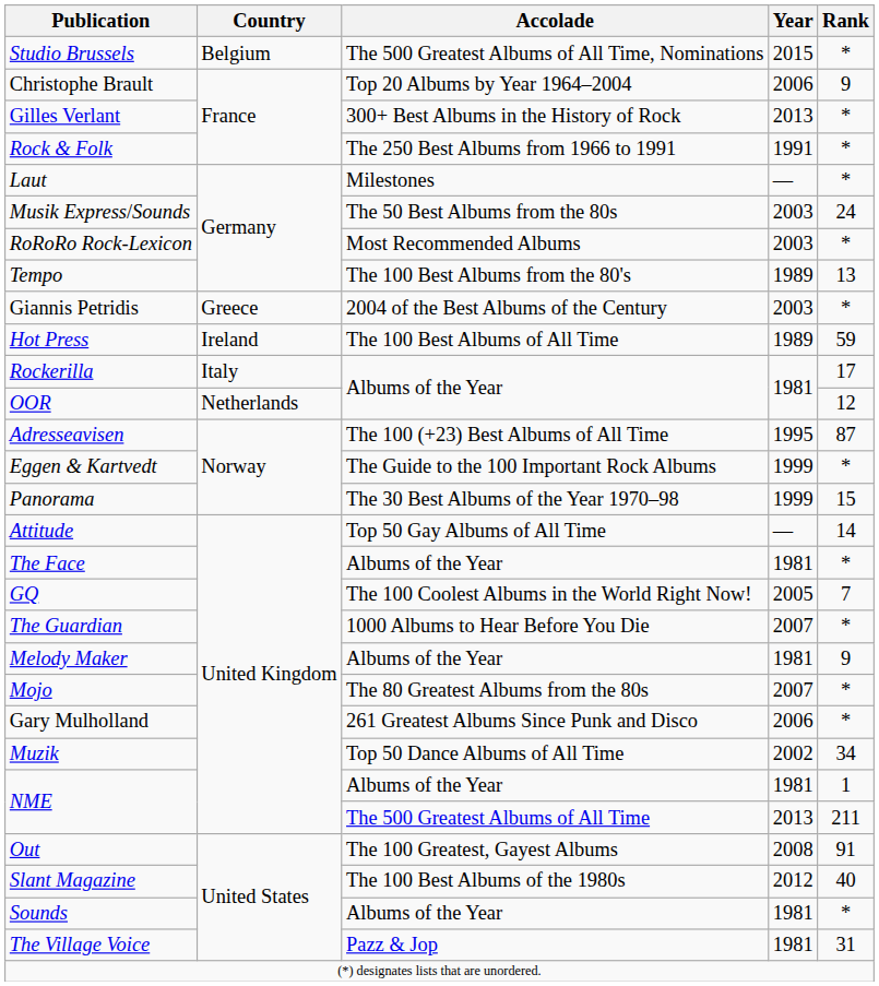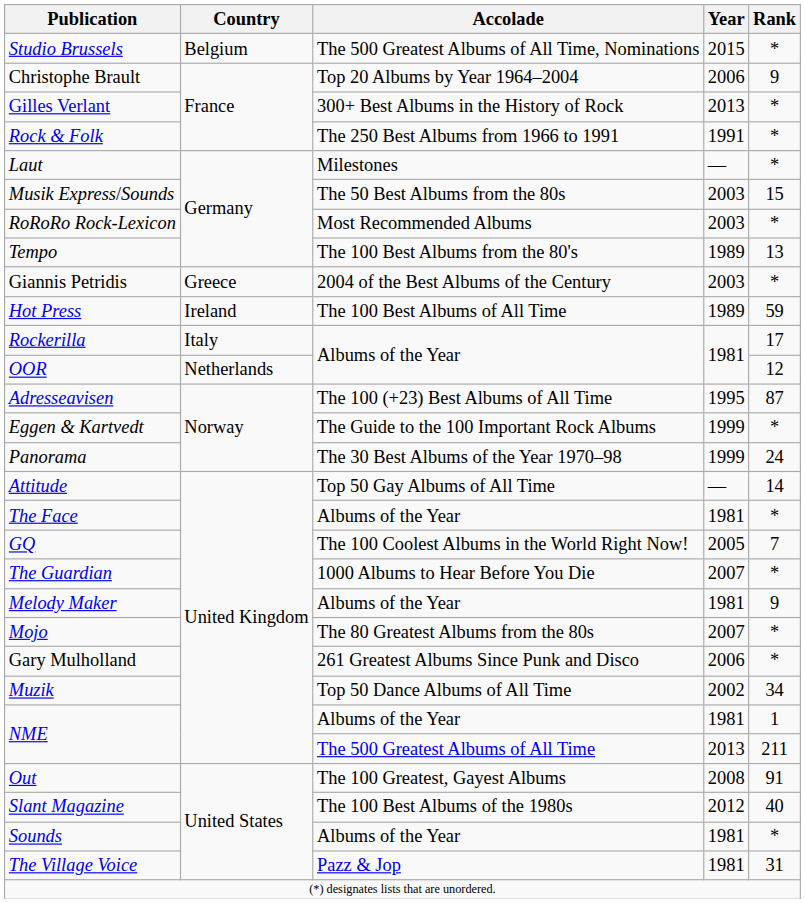 <table class="wikitable sortable">
 <tr>
 <th>Publication</th>
 <th>Country</th>
 <th>Accolade</th>
 <th>Year</th>
 <th>Rank</th>
 </tr>
 <tr>
 <td><em><a href='#'>Studio Brussels</a></em></td>
 <td>Belgium</td>
 <td>The 500 Greatest Albums of All Time, Nominations</td>
 <td>2015</td>
 <td style="text-align:center;">*</td>
 </tr>
 <tr>
 <td>Christophe Brault</td>
 <td rowspan=3>France</td>
 <td>Top 20 Albums by Year 1964–2004</td>
 <td>2006</td>
 <td style="text-align:center;">9</td>
 </tr>
 <tr>
 <td><a href='#'>Gilles Verlant</a></td>
 <td>300+ Best Albums in the History of Rock</td>
 <td>2013</td>
 <td style="text-align:center;">*</td>
 </tr>
 <tr>
 <td><em><a href='#'>Rock & Folk</a></em></td>
 <td>The 250 Best Albums from 1966 to 1991</td>
 <td>1991</td>
 <td style="text-align:center;">*</td>
 </tr>
 <tr>
 <td><em>Laut</em></td>
 <td rowspan=4>Germany</td>
 <td>Milestones</td>
 <td>—</td>
 <td style="text-align:center;">*</td>
 </tr>
 <tr>
 <td><em>Musik Express</em>/<em>Sounds</em></td>
 <td>The 50 Best Albums from the 80s</td>
 <td>2003</td>
-<td style="text-align:center;">24</td>
+<td style="text-align:center;">15</td>
 </tr>
 <tr>
 <td><em>RoRoRo Rock-Lexicon</em></td>
 <td>Most Recommended Albums</td>
 <td>2003</td>
 <td style="text-align:center;">*</td>
 </tr>
 <tr>
 <td><em>Tempo</em></td>
 <td>The 100 Best Albums from the 80's</td>
 <td>1989</td>
 <td style="text-align:center;">13</td>
 </tr>
 <tr>
 <td>Giannis Petridis</td>
 <td>Greece</td>
 <td>2004 of the Best Albums of the Century</td>
 <td>2003</td>
 <td style="text-align:center;">*</td>
 </tr>
 <tr>
 <td><em><a href='#'>Hot Press</a></em></td>
 <td>Ireland</td>
 <td>The 100 Best Albums of All Time</td>
 <td>1989</td>
 <td style="text-align:center;">59</td>
 </tr>
 <tr>
 <td><em><a href='#'>Rockerilla</a></em></td>
 <td>Italy</td>
 <td rowspan=2>Albums of the Year</td>
 <td rowspan=2>1981</td>
 <td style="text-align:center;">17</td>
 </tr>
 <tr>
 <td><em><a href='#'>OOR</a></em></td>
 <td>Netherlands</td>
 <td style="text-align:center;">12</td>
 </tr>
 <tr>
 <td><em><a href='#'>Adresseavisen</a></em></td>
 <td rowspan=3>Norway</td>
 <td>The 100 (+23) Best Albums of All Time</td>
 <td>1995</td>
 <td style="text-align:center;">87</td>
 </tr>
 <tr>
 <td><em>Eggen & Kartvedt</em></td>
 <td>The Guide to the 100 Important Rock Albums</td>
 <td>1999</td>
 <td style="text-align:center;">*</td>
 </tr>
 <tr>
 <td><em>Panorama</em></td>
 <td>The 30 Best Albums of the Year 1970–98</td>
 <td>1999</td>
-<td style="text-align:center;">15</td>
+<td style="text-align:center;">24</td>
 </tr>
 <tr>
 <td><em><a href='#'>Attitude</a></em></td>
 <td rowspan=10>United Kingdom</td>
 <td>Top 50 Gay Albums of All Time</td>
 <td>—</td>
 <td style="text-align:center;">14</td>
 </tr>
 <tr>
 <td><em><a href='#'>The Face</a></em></td>
 <td>Albums of the Year</td>
 <td>1981</td>
 <td style="text-align:center;">*</td>
 </tr>
 <tr>
 <td><em><a href='#'>GQ</a></em></td>
 <td>The 100 Coolest Albums in the World Right Now!</td>
 <td>2005</td>
 <td style="text-align:center;">7</td>
 </tr>
 <tr>
 <td><em><a href='#'>The Guardian</a></em></td>
 <td>1000 Albums to Hear Before You Die</td>
 <td>2007</td>
 <td style="text-align:center;">*</td>
 </tr>
 <tr>
 <td><em><a href='#'>Melody Maker</a></em></td>
 <td>Albums of the Year</td>
 <td>1981</td>
 <td style="text-align:center;">9</td>
 </tr>
 <tr>
 <td><em><a href='#'>Mojo</a></em></td>
 <td>The 80 Greatest Albums from the 80s</td>
 <td>2007</td>
 <td style="text-align:center;">*</td>
 </tr>
 <tr>
 <td>Gary Mulholland</td>
 <td>261 Greatest Albums Since Punk and Disco</td>
 <td>2006</td>
 <td style="text-align:center;">*</td>
 </tr>
 <tr>
 <td><em><a href='#'>Muzik</a></em></td>
 <td>Top 50 Dance Albums of All Time</td>
 <td>2002</td>
 <td style="text-align:center;">34</td>
 </tr>
 <tr>
 <td rowspan=2><em><a href='#'>NME</a></em></td>
 <td>Albums of the Year</td>
 <td>1981</td>
 <td style="text-align:center;">1</td>
 </tr>
 <tr>
 <td><a href='#'>The 500 Greatest Albums of All Time</a></td>
 <td>2013</td>
 <td style="text-align:center;">211</td>
 </tr>
 <tr>
 <td><em><a href='#'>Out</a></em></td>
 <td rowspan=4>United States</td>
 <td>The 100 Greatest, Gayest Albums</td>
 <td>2008</td>
 <td style="text-align:center;">91</td>
 </tr>
 <tr>
 <td><em><a href='#'>Slant Magazine</a></em></td>
 <td>The 100 Best Albums of the 1980s</td>
 <td>2012</td>
 <td style="text-align:center;">40</td>
 </tr>
 <tr>
 <td><em><a href='#'>Sounds</a></em></td>
 <td>Albums of the Year</td>
 <td>1981</td>
 <td style="text-align:center;">*</td>
 </tr>
 <tr>
 <td><em><a href='#'>The Village Voice</a></em></td>
 <td><a href='#'>Pazz & Jop</a></td>
 <td>1981</td>
 <td style="text-align:center;">31</td>
 </tr>
 <tr>
 <td colspan="7" style="text-align:center; font-size:8pt;">(*) designates lists that are unordered.</td>
 </tr>
 </table>
